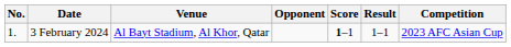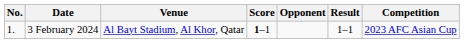 <table class="wikitable plainrowheaders sortable">
 <tr>
 <th>No.</th>
 <th>Date</th>
 <th>Venue</th>
+<th>Score</th>
 <th>Opponent</th>
-<th>Score</th>
 <th>Result</th>
 <th>Competition</th>
 </tr>
 <tr>
 <td>1.</td>
 <td>3 February 2024</td>
 <td><a href='#'>Al Bayt Stadium</a>, <a href='#'>Al Khor</a>, Qatar</td>
+<td align=center><strong>1</strong>–1</td>
 <td></td>
-<td align=center><strong>1</strong>–1</td>
 <td align=center>1–1</td>
 <td><a href='#'>2023 AFC Asian Cup</a></td>
 </tr>
 </table>
